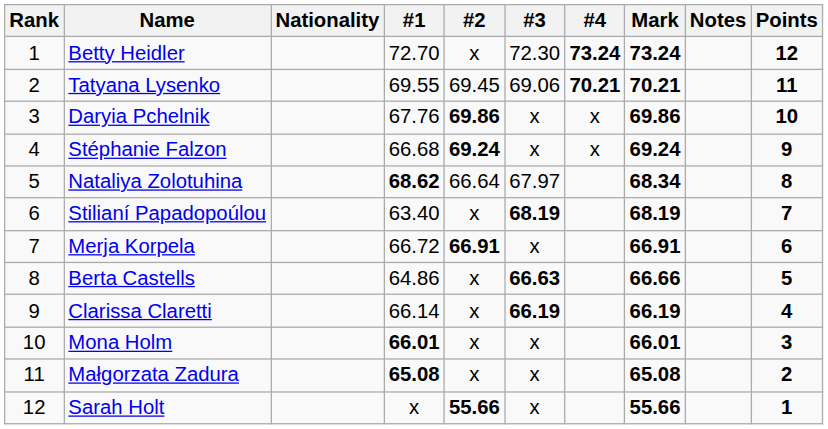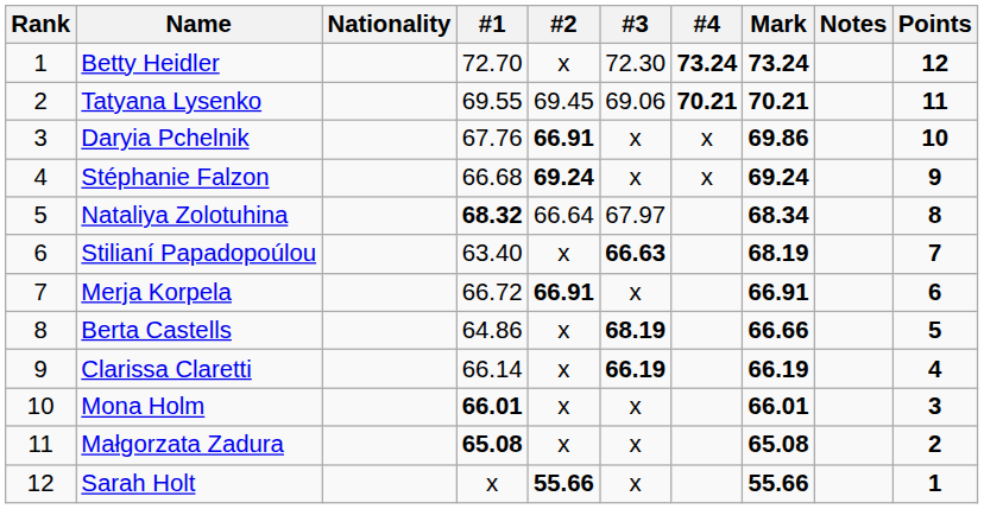 <table class="wikitable sortable" style="text-align:center">
 <tr>
 <th>Rank</th>
 <th>Name</th>
 <th>Nationality</th>
 <th>#1</th>
 <th>#2</th>
 <th>#3</th>
 <th>#4</th>
 <th>Mark</th>
 <th>Notes</th>
 <th>Points</th>
 </tr>
 <tr>
 <td>1</td>
 <td align=left><a href='#'>Betty Heidler</a></td>
 <td align=left></td>
 <td>72.70</td>
 <td>x</td>
 <td>72.30</td>
 <td><strong>73.24</strong></td>
 <td><strong>73.24</strong></td>
 <td></td>
 <td><strong>12</strong></td>
 </tr>
 <tr>
 <td>2</td>
 <td align=left><a href='#'>Tatyana Lysenko</a></td>
 <td align=left></td>
 <td>69.55</td>
 <td>69.45</td>
 <td>69.06</td>
 <td><strong>70.21</strong></td>
 <td><strong>70.21</strong></td>
 <td></td>
 <td><strong> 11</strong></td>
 </tr>
 <tr>
 <td>3</td>
 <td align=left><a href='#'>Daryia Pchelnik</a></td>
 <td align=left></td>
 <td>67.76</td>
-<td><strong>69.86</strong></td>
+<td><strong>66.91</strong></td>
 <td>x</td>
 <td>x</td>
 <td><strong>69.86</strong></td>
 <td></td>
 <td><strong>10</strong></td>
 </tr>
 <tr>
 <td>4</td>
 <td align=left><a href='#'>Stéphanie Falzon</a></td>
 <td align=left></td>
 <td>66.68</td>
 <td><strong>69.24</strong></td>
 <td>x</td>
 <td>x</td>
 <td><strong>69.24</strong></td>
 <td></td>
 <td><strong>9</strong></td>
 </tr>
 <tr>
 <td>5</td>
 <td align=left><a href='#'>Nataliya Zolotuhina</a></td>
 <td align=left></td>
-<td><strong>68.62</strong></td>
+<td><strong>68.32</strong></td>
 <td>66.64</td>
 <td>67.97</td>
 <td></td>
 <td><strong>68.34</strong></td>
 <td></td>
 <td><strong>8</strong></td>
 </tr>
 <tr>
 <td>6</td>
 <td align=left><a href='#'>Stilianí Papadopoúlou</a></td>
 <td align=left></td>
 <td>63.40</td>
 <td>x</td>
-<td><strong>68.19</strong></td>
+<td><strong>66.63</strong></td>
 <td></td>
 <td><strong>68.19</strong></td>
 <td></td>
 <td><strong>7</strong></td>
 </tr>
 <tr>
 <td>7</td>
 <td align=left><a href='#'>Merja Korpela</a></td>
 <td align=left></td>
 <td>66.72</td>
 <td><strong>66.91</strong></td>
 <td>x</td>
 <td></td>
 <td><strong>66.91</strong></td>
 <td></td>
 <td><strong>6</strong></td>
 </tr>
 <tr>
 <td>8</td>
 <td align=left><a href='#'>Berta Castells</a></td>
 <td align=left></td>
 <td>64.86</td>
 <td>x</td>
-<td><strong>66.63</strong></td>
+<td><strong>68.19</strong></td>
 <td></td>
 <td><strong>66.66</strong></td>
 <td></td>
 <td><strong>5</strong></td>
 </tr>
 <tr>
 <td>9</td>
 <td align=left><a href='#'>Clarissa Claretti</a></td>
 <td align=left></td>
 <td>66.14</td>
 <td>x</td>
 <td><strong>66.19</strong></td>
 <td></td>
 <td><strong>66.19</strong></td>
 <td></td>
 <td><strong>4</strong></td>
 </tr>
 <tr>
 <td>10</td>
 <td align=left><a href='#'>Mona Holm</a></td>
 <td align=left></td>
 <td><strong>66.01</strong></td>
 <td>x</td>
 <td>x</td>
 <td></td>
 <td><strong>66.01</strong></td>
 <td></td>
 <td><strong>3</strong></td>
 </tr>
 <tr>
 <td>11</td>
 <td align=left><a href='#'>Małgorzata Zadura</a></td>
 <td align=left></td>
 <td><strong>65.08</strong></td>
 <td>x</td>
 <td>x</td>
 <td></td>
 <td><strong>65.08</strong></td>
 <td></td>
 <td><strong>2</strong></td>
 </tr>
 <tr>
 <td>12</td>
 <td align=left><a href='#'>Sarah Holt</a></td>
 <td align=left></td>
 <td>x</td>
 <td><strong>55.66</strong></td>
 <td>x</td>
 <td></td>
 <td><strong>55.66</strong></td>
 <td></td>
 <td><strong>1</strong></td>
 </tr>
 </table>
